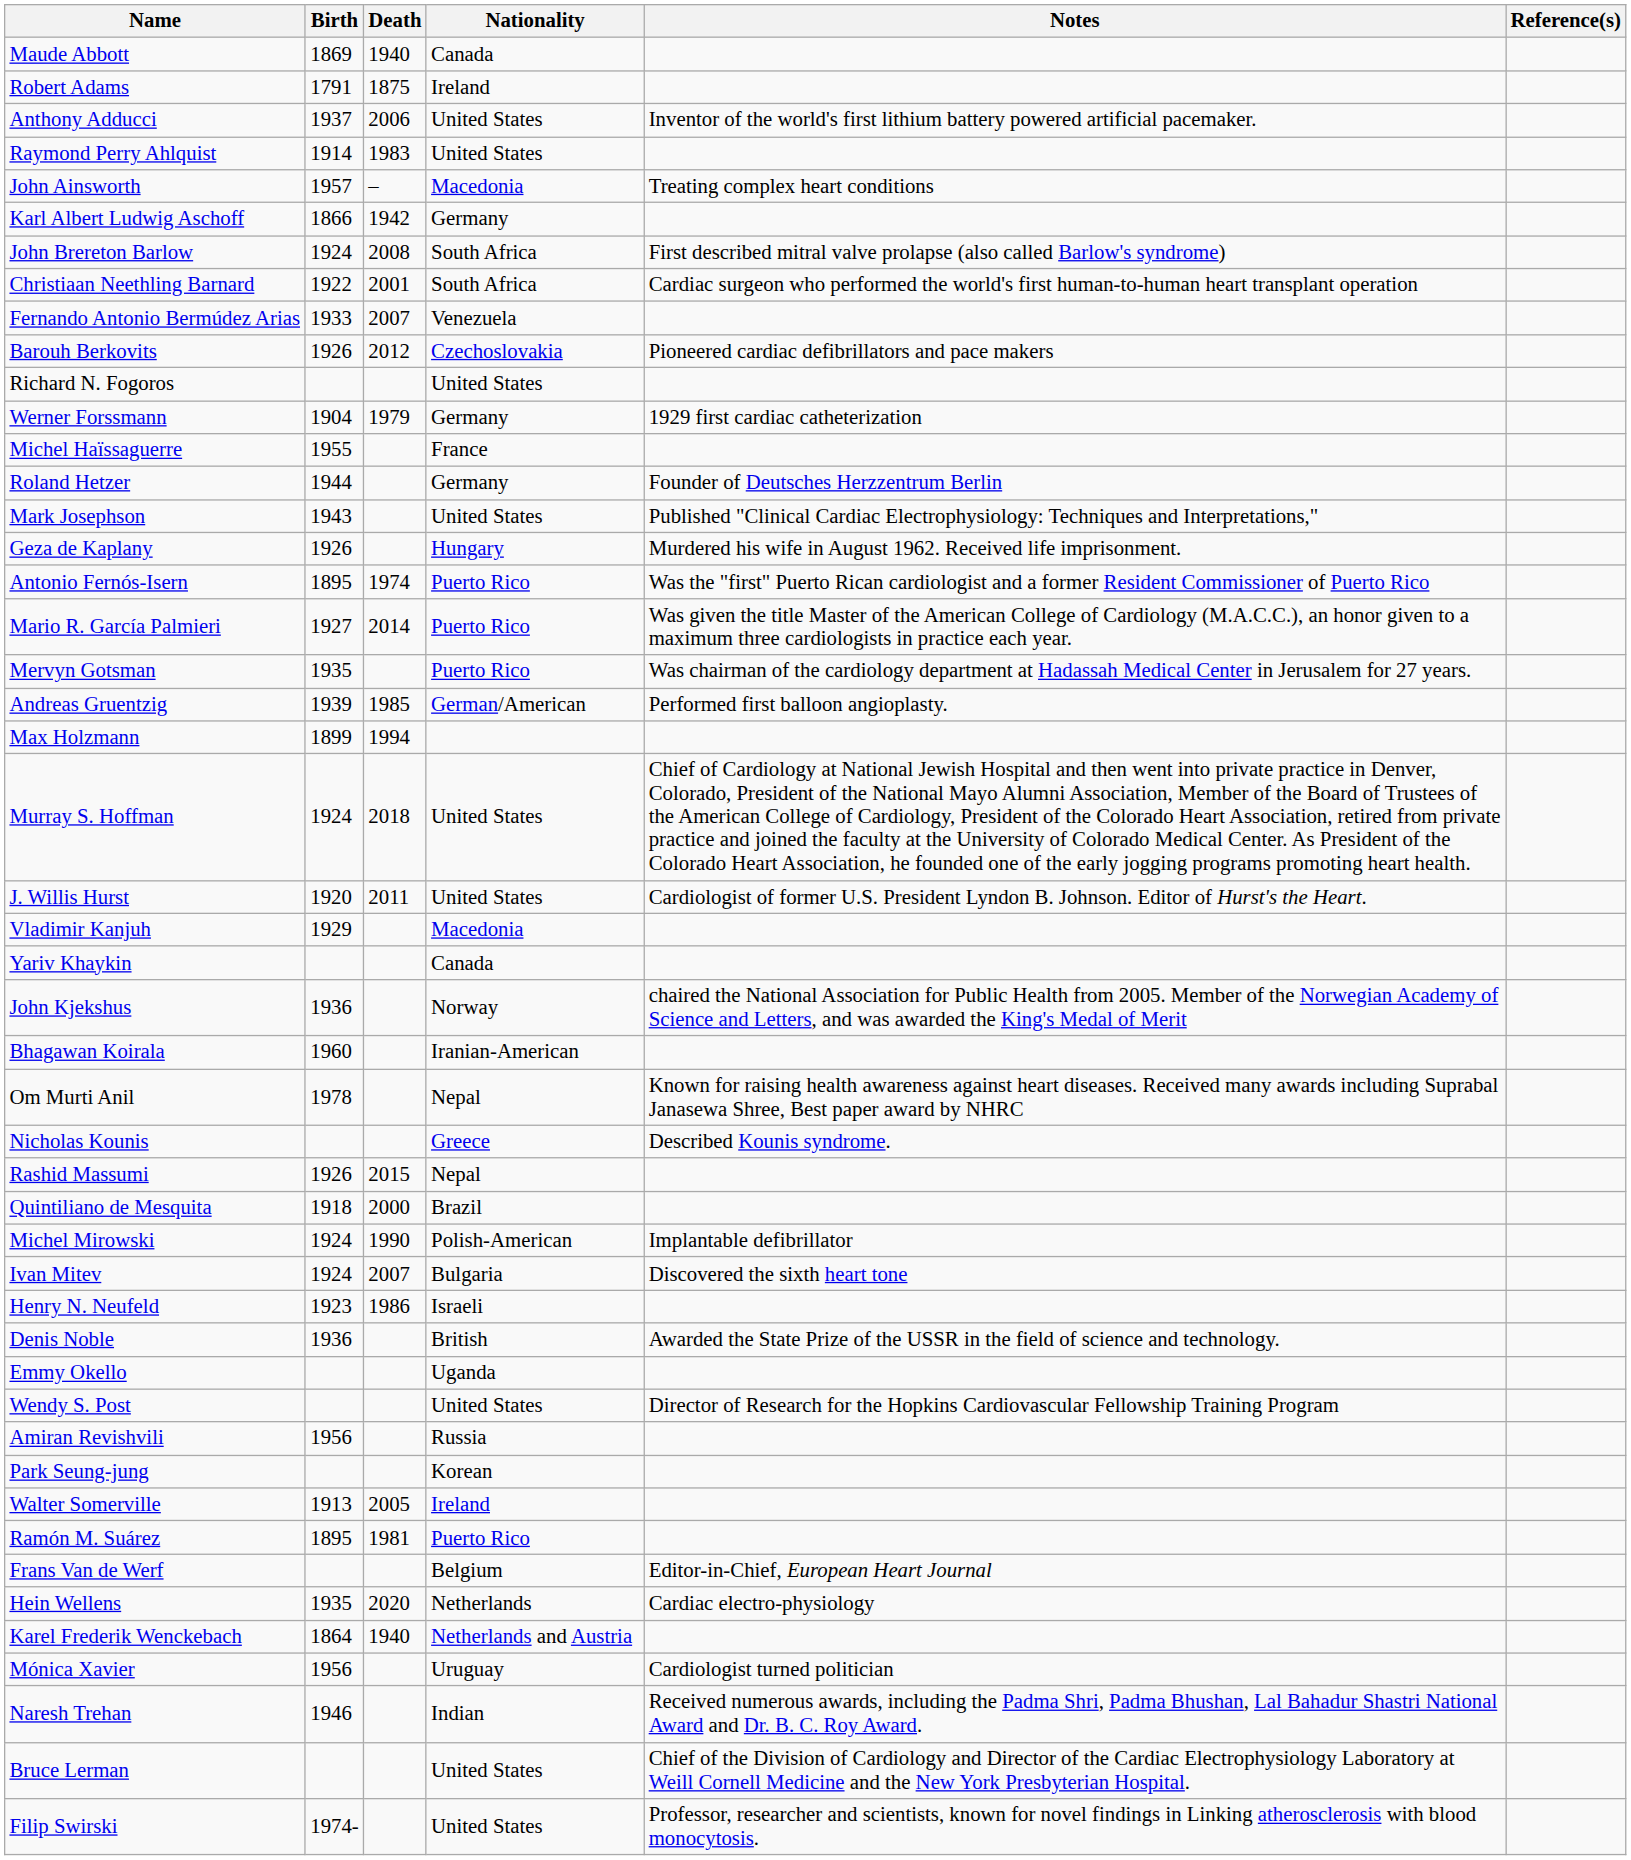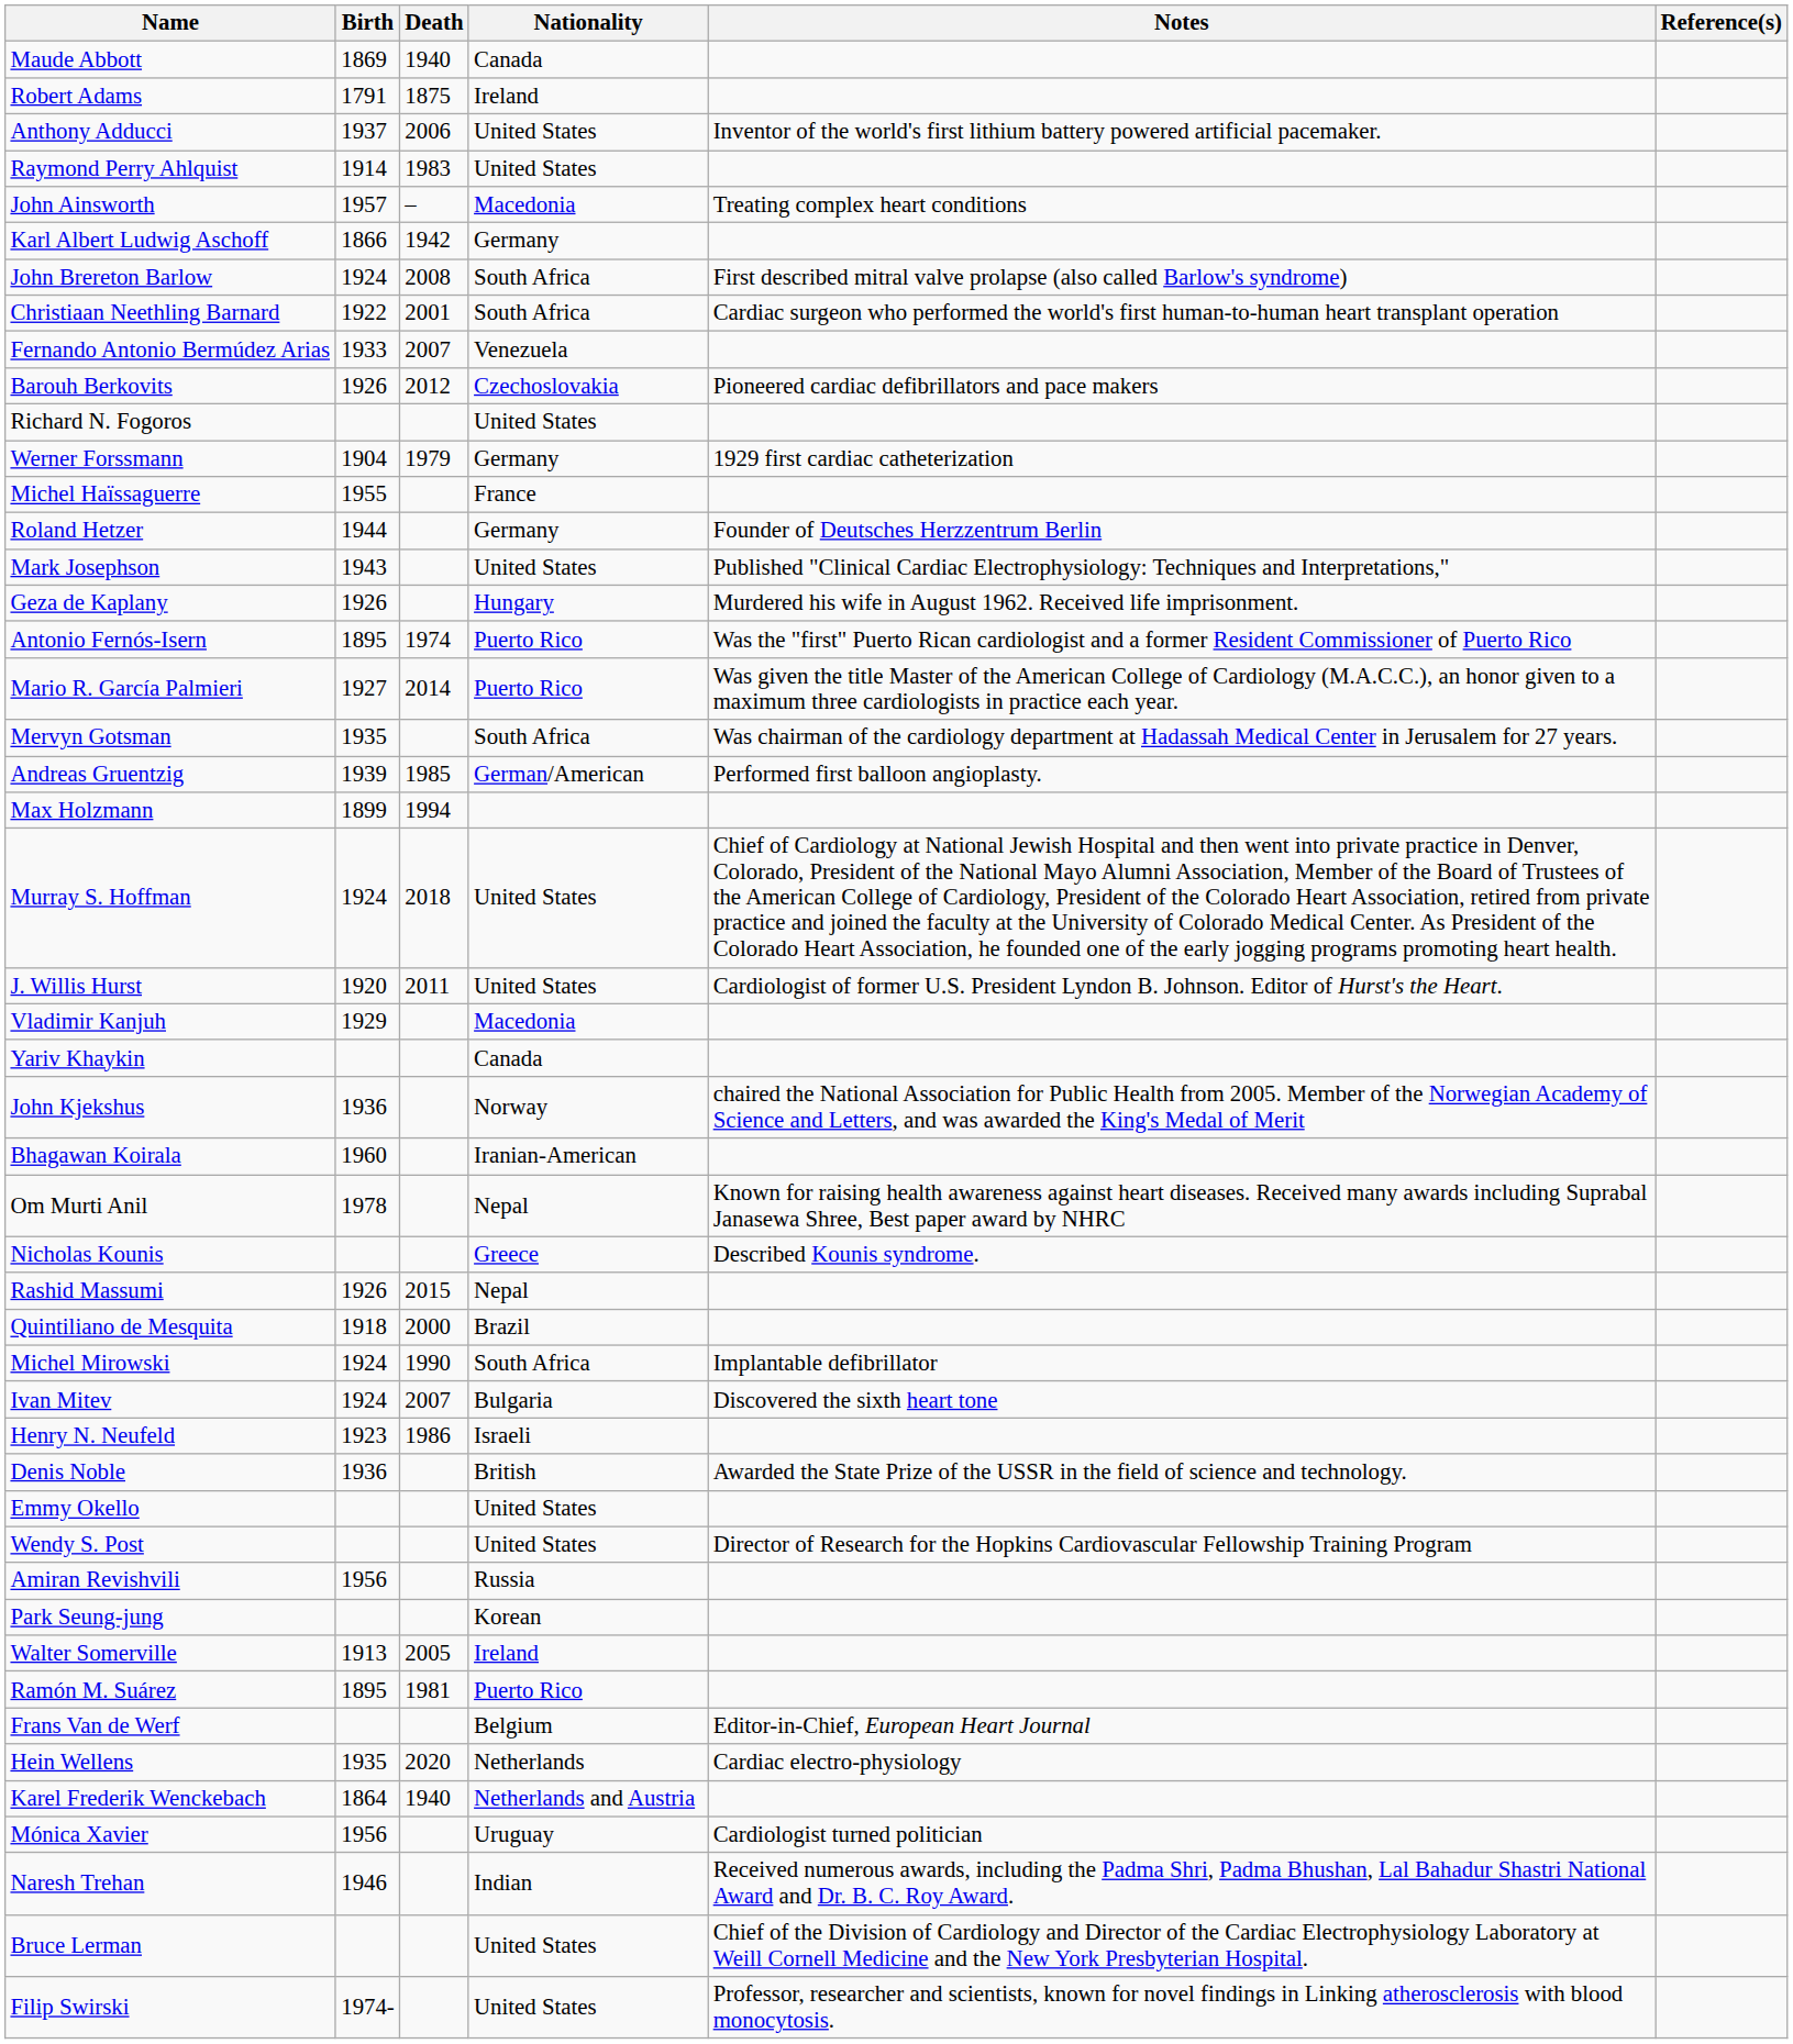 <table class="wikitable" style="text-align:left">
 <tr>
 <th style="width: 14em;">Name</th>
 <th>Birth</th>
 <th>Death</th>
 <th style="width: 10em;">Nationality</th>
 <th>Notes</th>
 <th>Reference(s)</th>
 </tr>
 <tr>
 <td><a href='#'>Maude Abbott</a></td>
 <td>1869</td>
 <td>1940</td>
 <td>Canada</td>
 <td></td>
 <td></td>
 </tr>
 <tr>
 <td><a href='#'>Robert Adams</a></td>
 <td>1791</td>
 <td>1875</td>
 <td>Ireland</td>
 <td></td>
 <td></td>
 </tr>
 <tr>
 <td><a href='#'>Anthony Adducci</a></td>
 <td>1937</td>
 <td>2006</td>
 <td>United States</td>
 <td>Inventor of the world's first lithium battery powered artificial pacemaker.</td>
 <td></td>
 </tr>
 <tr>
 <td><a href='#'>Raymond Perry Ahlquist</a></td>
 <td>1914</td>
 <td>1983</td>
 <td>United States</td>
 <td></td>
 <td></td>
 </tr>
 <tr>
 <td><a href='#'>John Ainsworth</a></td>
 <td>1957</td>
 <td>–</td>
 <td><a href='#'>Macedonia</a></td>
 <td>Treating complex heart conditions</td>
 <td></td>
 </tr>
 <tr>
 <td><a href='#'>Karl Albert Ludwig Aschoff</a></td>
 <td>1866</td>
 <td>1942</td>
 <td>Germany</td>
 <td></td>
 <td></td>
 </tr>
 <tr>
 <td><a href='#'>John Brereton Barlow</a></td>
 <td>1924</td>
 <td>2008</td>
 <td>South Africa</td>
 <td>First described mitral valve prolapse (also called <a href='#'>Barlow's syndrome</a>)</td>
 <td></td>
 </tr>
 <tr>
 <td><a href='#'>Christiaan Neethling Barnard</a></td>
 <td>1922</td>
 <td>2001</td>
 <td>South Africa</td>
 <td>Cardiac surgeon who performed the world's first human-to-human heart transplant operation</td>
 </tr>
 <tr>
 <td><a href='#'>Fernando Antonio Bermúdez Arias</a></td>
 <td>1933</td>
 <td>2007</td>
 <td>Venezuela</td>
 <td></td>
 <td></td>
 </tr>
 <tr>
 <td><a href='#'>Barouh Berkovits</a></td>
 <td>1926</td>
 <td>2012</td>
 <td><a href='#'>Czechoslovakia</a></td>
 <td>Pioneered cardiac defibrillators and pace makers</td>
 <td></td>
 </tr>
 <tr>
 <td>Richard N. Fogoros</td>
 <td></td>
 <td></td>
 <td>United States</td>
 <td></td>
 <td></td>
 </tr>
 <tr>
 <td><a href='#'>Werner Forssmann</a></td>
 <td>1904</td>
 <td>1979</td>
 <td>Germany</td>
 <td>1929 first cardiac catheterization</td>
 <td></td>
 </tr>
 <tr>
 <td><a href='#'>Michel Haïssaguerre</a></td>
 <td>1955</td>
 <td></td>
 <td>France</td>
 <td></td>
 <td></td>
 </tr>
 <tr>
 <td><a href='#'>Roland Hetzer</a></td>
 <td>1944</td>
 <td></td>
 <td>Germany</td>
 <td>Founder of <a href='#'>Deutsches Herzzentrum Berlin</a></td>
 <td></td>
 </tr>
 <tr>
 <td><a href='#'>Mark Josephson</a></td>
 <td>1943</td>
 <td></td>
 <td>United States</td>
 <td>Published "Clinical Cardiac Electrophysiology: Techniques and Interpretations,"</td>
 <td></td>
 </tr>
 <tr>
 <td><a href='#'>Geza de Kaplany</a></td>
 <td>1926</td>
 <td></td>
 <td><a href='#'>Hungary</a></td>
 <td>Murdered his wife in August 1962. Received life imprisonment.</td>
 <td></td>
 </tr>
 <tr>
 <td><a href='#'>Antonio Fernós-Isern</a></td>
 <td>1895</td>
 <td>1974</td>
 <td><a href='#'>Puerto Rico</a></td>
 <td>Was the "first" Puerto Rican cardiologist and a former <a href='#'>Resident Commissioner</a> of <a href='#'>Puerto Rico</a></td>
 <td></td>
 </tr>
 <tr>
 <td><a href='#'>Mario R. García Palmieri</a></td>
 <td>1927</td>
 <td>2014</td>
 <td><a href='#'>Puerto Rico</a></td>
 <td>Was given the title Master of the American College of Cardiology (M.A.C.C.), an honor given to a maximum three cardiologists in practice each year.</td>
 <td></td>
 </tr>
 <tr>
 <td><a href='#'>Mervyn Gotsman</a></td>
 <td>1935</td>
 <td></td>
-<td><a href='#'>Puerto Rico</a></td>
+<td>South Africa</td>
 <td>Was chairman of the cardiology department at <a href='#'>Hadassah Medical Center</a> in Jerusalem for 27 years.</td>
 <td></td>
 </tr>
 <tr>
 <td><a href='#'>Andreas Gruentzig</a></td>
 <td>1939</td>
 <td>1985</td>
 <td><a href='#'>German</a>/American</td>
 <td>Performed first balloon angioplasty.</td>
 <td></td>
 </tr>
 <tr>
 <td><a href='#'>Max Holzmann</a></td>
 <td>1899</td>
 <td>1994</td>
 <td></td>
 <td></td>
 <td></td>
 </tr>
 <tr>
 <td><a href='#'>Murray S. Hoffman</a></td>
 <td>1924</td>
 <td>2018</td>
 <td>United States</td>
 <td>Chief of Cardiology at National Jewish Hospital and then went into private practice in Denver, Colorado, President of the National Mayo Alumni Association, Member of the Board of Trustees of the American College of Cardiology, President of the Colorado Heart Association, retired from private practice and joined the faculty at the University of Colorado Medical Center. As President of the Colorado Heart Association, he founded one of the early jogging programs promoting heart health.</td>
 <td></td>
 </tr>
 <tr>
 <td><a href='#'>J. Willis Hurst</a></td>
 <td>1920</td>
 <td>2011</td>
 <td>United States</td>
 <td>Cardiologist of former U.S. President Lyndon B. Johnson. Editor of <em>Hurst's the Heart</em>.</td>
 <td></td>
 </tr>
 <tr>
 <td><a href='#'>Vladimir Kanjuh</a></td>
 <td>1929</td>
 <td></td>
 <td><a href='#'>Macedonia</a></td>
 <td></td>
 <td></td>
 </tr>
 <tr>
 <td><a href='#'>Yariv Khaykin</a></td>
 <td></td>
 <td></td>
 <td>Canada</td>
 <td></td>
 <td></td>
 </tr>
 <tr>
 <td><a href='#'>John Kjekshus</a></td>
 <td>1936</td>
 <td></td>
 <td>Norway</td>
 <td>chaired the National Association for Public Health from 2005. Member of the <a href='#'>Norwegian Academy of Science and Letters</a>, and was awarded the <a href='#'>King's Medal of Merit</a></td>
 <td></td>
 </tr>
 <tr>
 <td><a href='#'>Bhagawan Koirala</a></td>
 <td>1960</td>
 <td></td>
 <td>Iranian-American</td>
 <td></td>
 <td></td>
 </tr>
 <tr>
 <td>Om Murti Anil</td>
 <td>1978</td>
 <td></td>
 <td>Nepal</td>
 <td>Known for raising health awareness against heart diseases. Received many awards including Suprabal Janasewa Shree, Best paper award by NHRC</td>
 <td></td>
 </tr>
 <tr>
 <td><a href='#'>Nicholas Kounis</a></td>
 <td></td>
 <td></td>
 <td><a href='#'>Greece</a></td>
 <td>Described <a href='#'>Kounis syndrome</a>.</td>
 <td></td>
 </tr>
 <tr>
 <td><a href='#'>Rashid Massumi</a></td>
 <td>1926</td>
 <td>2015</td>
 <td>Nepal</td>
 <td></td>
 <td></td>
 </tr>
 <tr>
 <td><a href='#'>Quintiliano de Mesquita</a></td>
 <td>1918</td>
 <td>2000</td>
 <td>Brazil</td>
 <td></td>
 <td></td>
 </tr>
 <tr>
 <td><a href='#'>Michel Mirowski</a></td>
 <td>1924</td>
 <td>1990</td>
-<td>Polish-American</td>
+<td>South Africa</td>
 <td>Implantable defibrillator</td>
 <td></td>
 </tr>
 <tr>
 <td><a href='#'>Ivan Mitev</a></td>
 <td>1924</td>
 <td>2007</td>
 <td>Bulgaria</td>
 <td>Discovered the sixth <a href='#'>heart tone</a></td>
 <td></td>
 </tr>
 <tr>
 <td><a href='#'>Henry N. Neufeld</a></td>
 <td>1923</td>
 <td>1986</td>
 <td>Israeli</td>
 <td></td>
 <td></td>
 </tr>
 <tr>
 <td><a href='#'>Denis Noble</a></td>
 <td>1936</td>
 <td></td>
 <td>British</td>
 <td>Awarded the State Prize of the USSR in the field of science and technology.</td>
 <td></td>
 </tr>
 <tr>
 <td><a href='#'>Emmy Okello</a></td>
 <td></td>
 <td></td>
-<td>Uganda</td>
+<td>United States</td>
 <td></td>
 <td></td>
 </tr>
 <tr>
 <td><a href='#'>Wendy S. Post</a></td>
 <td></td>
 <td></td>
 <td>United States</td>
 <td>Director of Research for the Hopkins Cardiovascular Fellowship Training Program</td>
 <td></td>
 </tr>
 <tr>
 <td><a href='#'>Amiran Revishvili</a></td>
 <td>1956</td>
 <td></td>
 <td>Russia</td>
 <td></td>
 <td></td>
 </tr>
 <tr>
 <td><a href='#'>Park Seung-jung</a></td>
 <td></td>
 <td></td>
 <td>Korean</td>
 <td></td>
 <td></td>
 </tr>
 <tr>
 <td><a href='#'>Walter Somerville</a></td>
 <td>1913</td>
 <td>2005</td>
 <td><a href='#'>Ireland</a></td>
 <td></td>
 <td></td>
 </tr>
 <tr>
 <td><a href='#'>Ramón M. Suárez</a></td>
 <td>1895</td>
 <td>1981</td>
 <td><a href='#'>Puerto Rico</a></td>
 <td></td>
 <td></td>
 </tr>
 <tr>
 <td><a href='#'>Frans Van de Werf</a></td>
 <td></td>
 <td></td>
 <td>Belgium</td>
 <td>Editor-in-Chief, <em>European Heart Journal</em></td>
 <td></td>
 </tr>
 <tr>
 <td><a href='#'>Hein Wellens</a></td>
 <td>1935</td>
 <td>2020</td>
 <td>Netherlands</td>
 <td>Cardiac electro-physiology</td>
 <td></td>
 </tr>
 <tr>
 <td><a href='#'>Karel Frederik Wenckebach</a></td>
 <td>1864</td>
 <td>1940</td>
 <td><a href='#'>Netherlands</a> and <a href='#'>Austria</a></td>
 <td></td>
 <td></td>
 </tr>
 <tr>
 <td><a href='#'>Mónica Xavier</a></td>
 <td>1956</td>
 <td></td>
 <td>Uruguay</td>
 <td>Cardiologist turned politician</td>
 <td></td>
 </tr>
 <tr>
 <td><a href='#'>Naresh Trehan</a></td>
 <td>1946</td>
 <td></td>
 <td>Indian</td>
 <td>Received numerous awards, including the <a href='#'>Padma Shri</a>, <a href='#'>Padma Bhushan</a>, <a href='#'>Lal Bahadur Shastri National Award</a> and <a href='#'>Dr. B. C. Roy Award</a>.</td>
 </tr>
 <tr>
 <td><a href='#'>Bruce Lerman</a></td>
 <td></td>
 <td></td>
 <td>United States</td>
 <td>Chief of the Division of Cardiology and Director of the Cardiac Electrophysiology Laboratory at <a href='#'>Weill Cornell Medicine</a> and the <a href='#'>New York Presbyterian Hospital</a>.</td>
 <td></td>
 </tr>
 <tr>
 <td><a href='#'>Filip Swirski</a></td>
 <td>1974-</td>
 <td></td>
 <td>United States</td>
 <td>Professor, researcher and scientists, known for novel findings in Linking <a href='#'>atherosclerosis</a> with blood <a href='#'>monocytosis</a>.</td>
 <td></td>
 </tr>
 </table>
